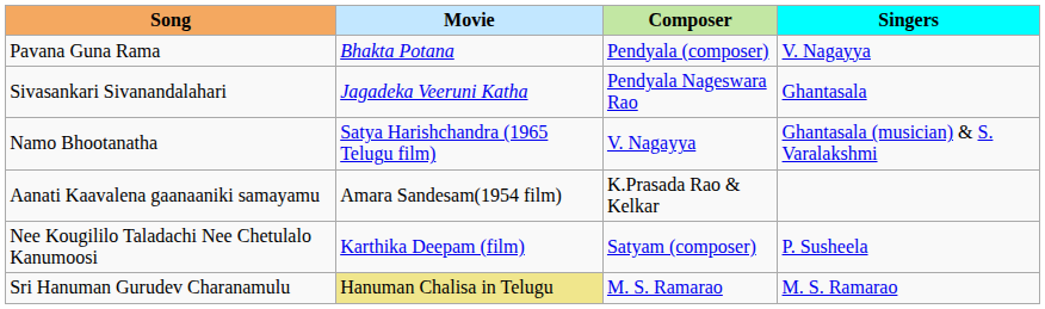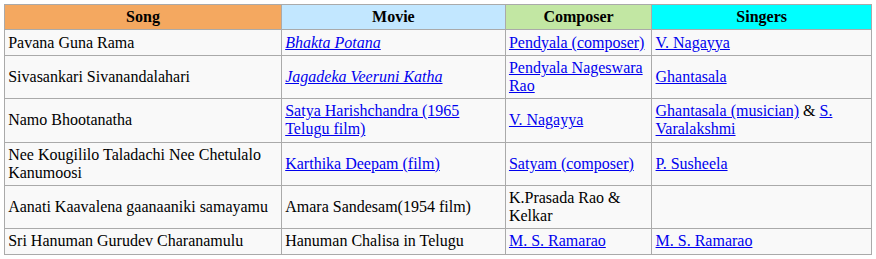 <table class="wikitable sortable">
 <tr>
 <th style="background:#f4a860">Song</th>
 <th style="background:#c2e7ff">Movie</th>
 <th style="background:#c2e7a3">Composer</th>
 <th style="background:#00ffff">Singers</th>
 </tr>
 <tr>
 <td>Pavana Guna Rama</td>
 <td><em><a href='#'>Bhakta Potana</a></em></td>
 <td><a href='#'>Pendyala (composer)</a></td>
 <td><a href='#'>V. Nagayya</a></td>
 </tr>
 <tr>
 <td>Sivasankari Sivanandalahari</td>
 <td><em><a href='#'>Jagadeka Veeruni Katha</a></em></td>
 <td><a href='#'>Pendyala Nageswara Rao</a></td>
 <td><a href='#'>Ghantasala</a></td>
 </tr>
 <tr>
 <td>Namo Bhootanatha</td>
 <td><a href='#'>Satya Harishchandra (1965 Telugu film)</a></td>
 <td><a href='#'>V. Nagayya</a></td>
 <td><a href='#'>Ghantasala (musician)</a> & <a href='#'>S. Varalakshmi</a></td>
 </tr>
 <tr>
+<td>Nee Kougililo Taladachi Nee Chetulalo Kanumoosi</td>
+<td><a href='#'>Karthika Deepam (film)</a></td>
+<td><a href='#'>Satyam (composer)</a></td>
+<td><a href='#'>P. Susheela</a></td>
+</tr>
+<tr>
 <td>Aanati Kaavalena gaanaaniki samayamu</td>
 <td>Amara Sandesam(1954 film)</td>
 <td>K.Prasada Rao & Kelkar</td>
 <td></td>
 </tr>
 <tr>
-<td>Nee Kougililo Taladachi Nee Chetulalo Kanumoosi</td>
-<td><a href='#'>Karthika Deepam (film)</a></td>
-<td><a href='#'>Satyam (composer)</a></td>
-<td><a href='#'>P. Susheela</a></td>
-</tr>
-<tr>
 <td>Sri Hanuman Gurudev Charanamulu</td>
-<td style="background: khaki;">Hanuman Chalisa in Telugu</td>
+<td>Hanuman Chalisa in Telugu</td>
 <td><a href='#'>M. S. Ramarao</a></td>
 <td><a href='#'>M. S. Ramarao</a></td>
 </tr>
 </table>
